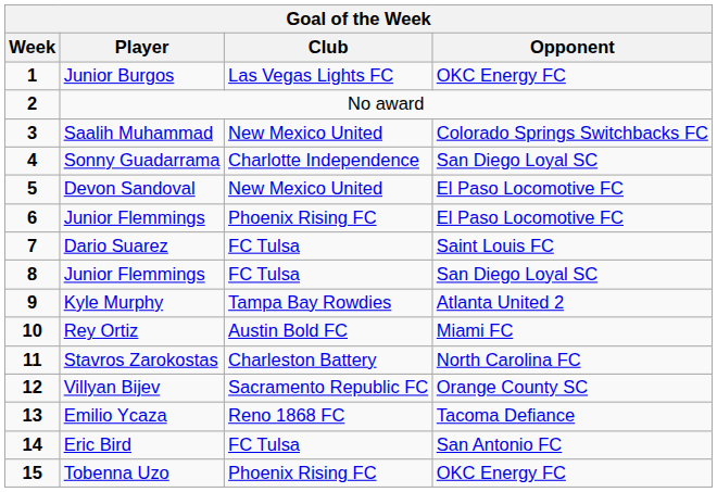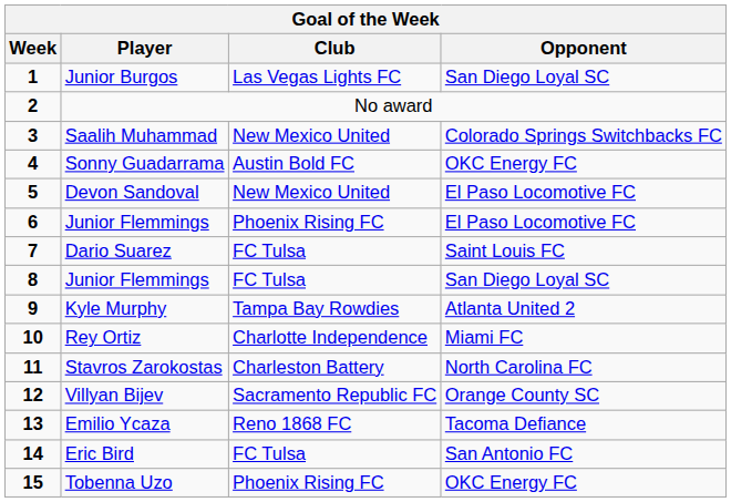 <table class="wikitable collapsible collapsed">
 <tr>
 <th colspan="4">Goal of the Week</th>
 </tr>
 <tr>
 <th>Week</th>
 <th>Player</th>
 <th>Club</th>
 <th>Opponent</th>
 </tr>
 <tr>
 <td style="text-align: center;"><strong>1</strong></td>
 <td> <a href='#'>Junior Burgos</a></td>
 <td><a href='#'>Las Vegas Lights FC</a></td>
-<td><a href='#'>OKC Energy FC</a></td>
+<td><a href='#'>San Diego Loyal SC</a></td>
 </tr>
 <tr>
 <td style="text-align: center;"><strong>2</strong></td>
 <td colspan="4" align=center>No award</td>
 </tr>
 <tr>
 <td style="text-align: center;"><strong>3</strong></td>
 <td> <a href='#'>Saalih Muhammad</a></td>
 <td><a href='#'>New Mexico United</a></td>
 <td><a href='#'>Colorado Springs Switchbacks FC</a></td>
 </tr>
 <tr>
 <td style="text-align: center;"><strong>4</strong></td>
 <td> <a href='#'>Sonny Guadarrama</a></td>
-<td><a href='#'>Charlotte Independence</a></td>
-<td><a href='#'>San Diego Loyal SC</a></td>
+<td><a href='#'>Austin Bold FC</a></td>
+<td><a href='#'>OKC Energy FC</a></td>
 </tr>
 <tr>
 <td style="text-align: center;"><strong>5</strong></td>
 <td> <a href='#'>Devon Sandoval</a></td>
 <td><a href='#'>New Mexico United</a></td>
 <td><a href='#'>El Paso Locomotive FC</a></td>
 </tr>
 <tr>
 <td style="text-align: center;"><strong>6</strong></td>
 <td> <a href='#'>Junior Flemmings</a></td>
 <td><a href='#'>Phoenix Rising FC</a></td>
 <td><a href='#'>El Paso Locomotive FC</a></td>
 </tr>
 <tr>
 <td style="text-align: center;"><strong>7</strong></td>
 <td> <a href='#'>Dario Suarez</a></td>
 <td><a href='#'>FC Tulsa</a></td>
 <td><a href='#'>Saint Louis FC</a></td>
 </tr>
 <tr>
 <td style="text-align: center;"><strong>8</strong></td>
 <td> <a href='#'>Junior Flemmings</a></td>
 <td><a href='#'>FC Tulsa</a></td>
 <td><a href='#'>San Diego Loyal SC</a></td>
 </tr>
 <tr>
 <td style="text-align: center;"><strong>9</strong></td>
 <td> <a href='#'>Kyle Murphy</a></td>
 <td><a href='#'>Tampa Bay Rowdies</a></td>
 <td><a href='#'>Atlanta United 2</a></td>
 </tr>
 <tr>
 <td style="text-align: center;"><strong>10</strong></td>
 <td> <a href='#'>Rey Ortiz</a></td>
-<td><a href='#'>Austin Bold FC</a></td>
+<td><a href='#'>Charlotte Independence</a></td>
 <td><a href='#'>Miami FC</a></td>
 </tr>
 <tr>
 <td style="text-align: center;"><strong>11</strong></td>
 <td> <a href='#'>Stavros Zarokostas</a></td>
 <td><a href='#'>Charleston Battery</a></td>
 <td><a href='#'>North Carolina FC</a></td>
 </tr>
 <tr>
 <td style="text-align: center;"><strong>12</strong></td>
 <td> <a href='#'>Villyan Bijev</a></td>
 <td><a href='#'>Sacramento Republic FC</a></td>
 <td><a href='#'>Orange County SC</a></td>
 </tr>
 <tr>
 <td style="text-align: center;"><strong>13</strong></td>
 <td> <a href='#'>Emilio Ycaza</a></td>
 <td><a href='#'>Reno 1868 FC</a></td>
 <td><a href='#'>Tacoma Defiance</a></td>
 </tr>
 <tr>
 <td style="text-align: center;"><strong>14</strong></td>
 <td> <a href='#'>Eric Bird</a></td>
 <td><a href='#'>FC Tulsa</a></td>
 <td><a href='#'>San Antonio FC</a></td>
 </tr>
 <tr>
 <td style="text-align: center;"><strong>15</strong></td>
 <td> <a href='#'>Tobenna Uzo</a></td>
 <td><a href='#'>Phoenix Rising FC</a></td>
 <td><a href='#'>OKC Energy FC</a></td>
 </tr>
 </table>
